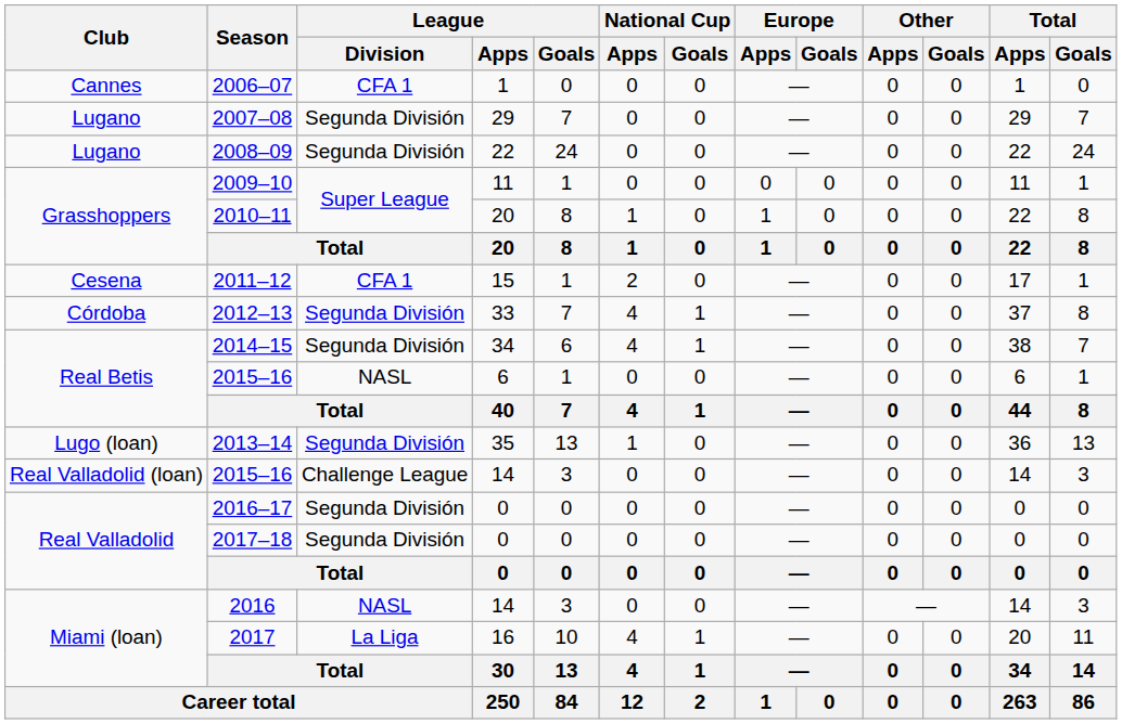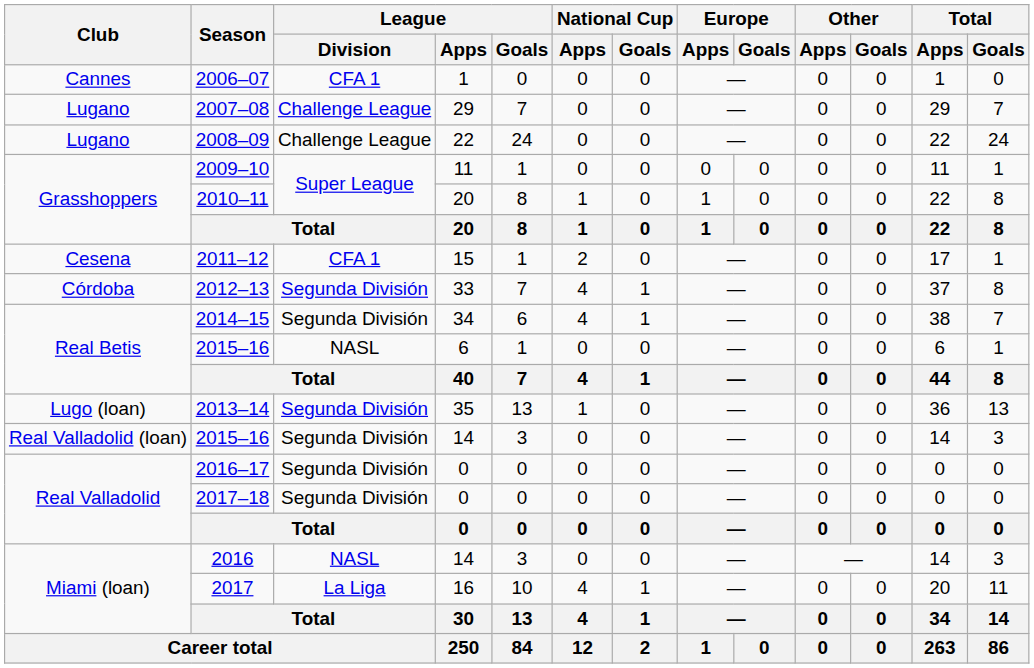 <table class="wikitable" style="text-align: center;">
 <tr>
 <th rowspan="2">Club</th>
 <th rowspan="2">Season</th>
 <th colspan="3">League</th>
 <th colspan="2">National Cup</th>
 <th colspan="2">Europe</th>
 <th colspan="2">Other</th>
 <th colspan="2">Total</th>
 </tr>
 <tr>
 <th>Division</th>
 <th>Apps</th>
 <th>Goals</th>
 <th>Apps</th>
 <th>Goals</th>
 <th>Apps</th>
 <th>Goals</th>
 <th>Apps</th>
 <th>Goals</th>
 <th>Apps</th>
 <th>Goals</th>
 </tr>
 <tr>
 <td><a href='#'>Cannes</a></td>
 <td><a href='#'>2006–07</a></td>
 <td><a href='#'>CFA 1</a></td>
 <td>1</td>
 <td>0</td>
 <td>0</td>
 <td>0</td>
 <td colspan="2">—</td>
 <td>0</td>
 <td>0</td>
 <td>1</td>
 <td>0</td>
 </tr>
 <tr>
 <td><a href='#'>Lugano</a></td>
 <td><a href='#'>2007–08</a></td>
-<td>Segunda División</td>
+<td><a href='#'>Challenge League</a></td>
 <td>29</td>
 <td>7</td>
 <td>0</td>
 <td>0</td>
 <td colspan="2">—</td>
 <td>0</td>
 <td>0</td>
 <td>29</td>
 <td>7</td>
 </tr>
 <tr>
 <td><a href='#'>Lugano</a></td>
 <td><a href='#'>2008–09</a></td>
-<td>Segunda División</td>
+<td>Challenge League</td>
 <td>22</td>
 <td>24</td>
 <td>0</td>
 <td>0</td>
 <td colspan="2">—</td>
 <td>0</td>
 <td>0</td>
 <td>22</td>
 <td>24</td>
 </tr>
 <tr>
 <td rowspan="3"><a href='#'>Grasshoppers</a></td>
 <td><a href='#'>2009–10</a></td>
 <td rowspan="2"><a href='#'>Super League</a></td>
 <td>11</td>
 <td>1</td>
 <td>0</td>
 <td>0</td>
 <td>0</td>
 <td>0</td>
 <td>0</td>
 <td>0</td>
 <td>11</td>
 <td>1</td>
 </tr>
 <tr>
 <td><a href='#'>2010–11</a></td>
 <td>20</td>
 <td>8</td>
 <td>1</td>
 <td>0</td>
 <td>1</td>
 <td>0</td>
 <td>0</td>
 <td>0</td>
 <td>22</td>
 <td>8</td>
 </tr>
 <tr>
 <th colspan="2">Total</th>
 <th>20</th>
 <th>8</th>
 <th>1</th>
 <th>0</th>
 <th>1</th>
 <th>0</th>
 <th>0</th>
 <th>0</th>
 <th>22</th>
 <th>8</th>
 </tr>
 <tr>
 <td><a href='#'>Cesena</a></td>
 <td><a href='#'>2011–12</a></td>
 <td><a href='#'>CFA 1</a></td>
 <td>15</td>
 <td>1</td>
 <td>2</td>
 <td>0</td>
 <td colspan="2">—</td>
 <td>0</td>
 <td>0</td>
 <td>17</td>
 <td>1</td>
 </tr>
 <tr>
 <td><a href='#'>Córdoba</a></td>
 <td><a href='#'>2012–13</a></td>
 <td><a href='#'>Segunda División</a></td>
 <td>33</td>
 <td>7</td>
 <td>4</td>
 <td>1</td>
 <td colspan="2">—</td>
 <td>0</td>
 <td>0</td>
 <td>37</td>
 <td>8</td>
 </tr>
 <tr>
 <td rowspan="3"><a href='#'>Real Betis</a></td>
 <td><a href='#'>2014–15</a></td>
 <td>Segunda División</td>
 <td>34</td>
 <td>6</td>
 <td>4</td>
 <td>1</td>
 <td colspan="2">—</td>
 <td>0</td>
 <td>0</td>
 <td>38</td>
 <td>7</td>
 </tr>
 <tr>
 <td><a href='#'>2015–16</a></td>
 <td>NASL</td>
 <td>6</td>
 <td>1</td>
 <td>0</td>
 <td>0</td>
 <td colspan="2">—</td>
 <td>0</td>
 <td>0</td>
 <td>6</td>
 <td>1</td>
 </tr>
 <tr>
 <th colspan="2">Total</th>
 <th>40</th>
 <th>7</th>
 <th>4</th>
 <th>1</th>
 <th colspan="2">—</th>
 <th>0</th>
 <th>0</th>
 <th>44</th>
 <th>8</th>
 </tr>
 <tr>
 <td><a href='#'>Lugo</a> (loan)</td>
 <td><a href='#'>2013–14</a></td>
 <td><a href='#'>Segunda División</a></td>
 <td>35</td>
 <td>13</td>
 <td>1</td>
 <td>0</td>
 <td colspan="2">—</td>
 <td>0</td>
 <td>0</td>
 <td>36</td>
 <td>13</td>
 </tr>
 <tr>
 <td><a href='#'>Real Valladolid</a> (loan)</td>
 <td><a href='#'>2015–16</a></td>
-<td>Challenge League</td>
+<td>Segunda División</td>
 <td>14</td>
 <td>3</td>
 <td>0</td>
 <td>0</td>
 <td colspan="2">—</td>
 <td>0</td>
 <td>0</td>
 <td>14</td>
 <td>3</td>
 </tr>
 <tr>
 <td rowspan="3"><a href='#'>Real Valladolid</a></td>
 <td><a href='#'>2016–17</a></td>
 <td>Segunda División</td>
 <td>0</td>
 <td>0</td>
 <td>0</td>
 <td>0</td>
 <td colspan="2">—</td>
 <td>0</td>
 <td>0</td>
 <td>0</td>
 <td>0</td>
 </tr>
 <tr>
 <td><a href='#'>2017–18</a></td>
 <td>Segunda División</td>
 <td>0</td>
 <td>0</td>
 <td>0</td>
 <td>0</td>
 <td colspan="2">—</td>
 <td>0</td>
 <td>0</td>
 <td>0</td>
 <td>0</td>
 </tr>
 <tr>
 <th colspan="2">Total</th>
 <th>0</th>
 <th>0</th>
 <th>0</th>
 <th>0</th>
 <th colspan="2">—</th>
 <th>0</th>
 <th>0</th>
 <th>0</th>
 <th>0</th>
 </tr>
 <tr>
 <td rowspan="3"><a href='#'>Miami</a> (loan)</td>
 <td><a href='#'>2016</a></td>
 <td><a href='#'>NASL</a></td>
 <td>14</td>
 <td>3</td>
 <td>0</td>
 <td>0</td>
 <td colspan="2">—</td>
 <td colspan="2">—</td>
 <td>14</td>
 <td>3</td>
 </tr>
 <tr>
 <td><a href='#'>2017</a></td>
 <td><a href='#'>La Liga</a></td>
 <td>16</td>
 <td>10</td>
 <td>4</td>
 <td>1</td>
 <td colspan="2">—</td>
 <td>0</td>
 <td>0</td>
 <td>20</td>
 <td>11</td>
 </tr>
 <tr>
 <th colspan="2">Total</th>
 <th>30</th>
 <th>13</th>
 <th>4</th>
 <th>1</th>
 <th colspan="2">—</th>
 <th>0</th>
 <th>0</th>
 <th>34</th>
 <th>14</th>
 </tr>
 <tr>
 <th colspan="3">Career total</th>
 <th>250</th>
 <th>84</th>
 <th>12</th>
 <th>2</th>
 <th>1</th>
 <th>0</th>
 <th>0</th>
 <th>0</th>
 <th>263</th>
 <th>86</th>
 </tr>
 </table>
